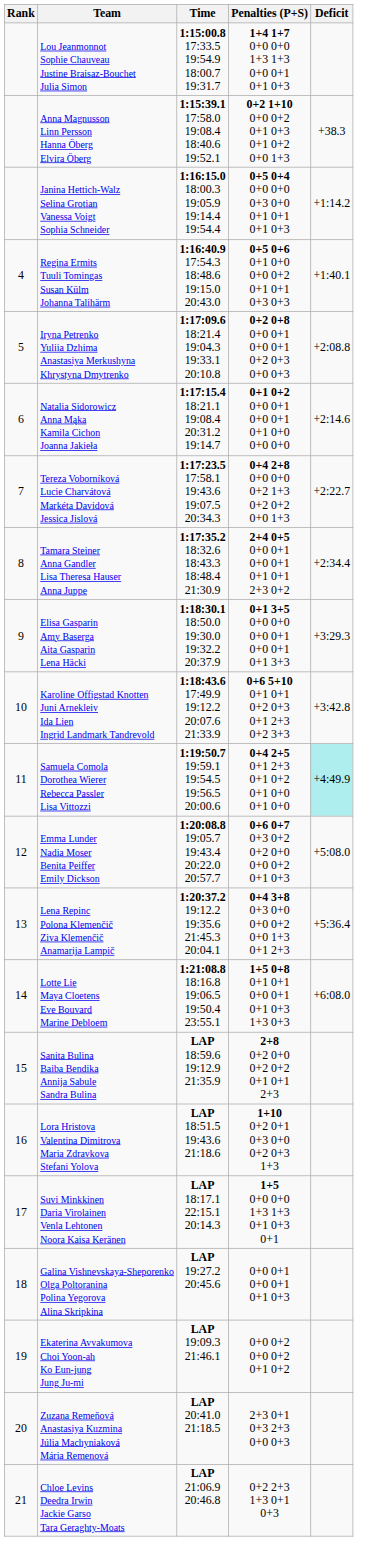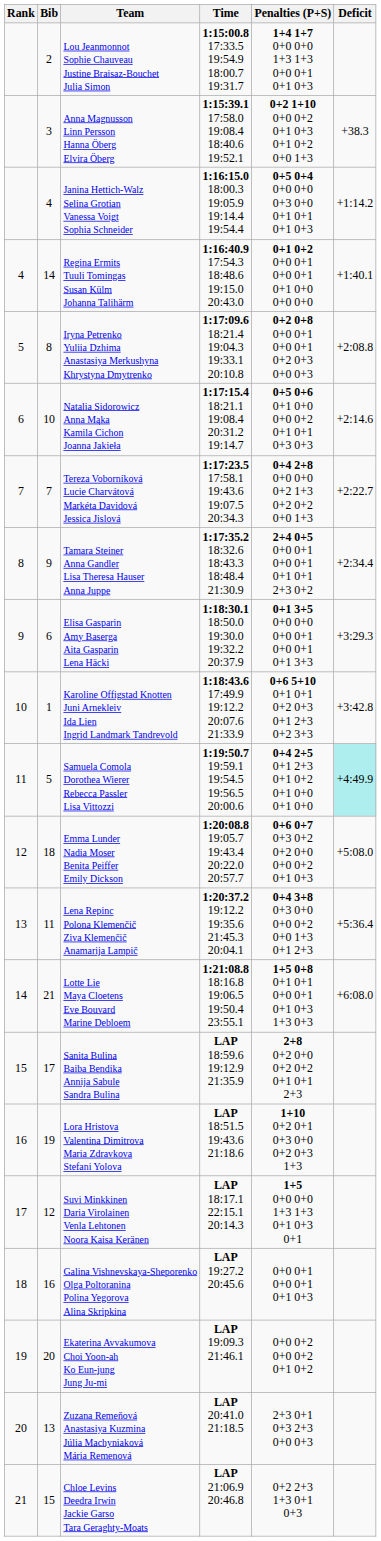 <table class="wikitable sortable" style="text-align:center">
 <tr>
 <th>Rank</th>
+<th>Bib</th>
 <th>Team</th>
 <th>Time</th>
 <th>Penalties (P+S)</th>
 <th>Deficit</th>
 </tr>
 <tr>
 <td></td>
+<td>2</td>
 <td align=left><br><small><a href='#'>Lou Jeanmonnot</a><br><a href='#'>Sophie Chauveau</a><br><a href='#'>Justine Braisaz-Bouchet</a><br><a href='#'>Julia Simon</a></small></td>
 <td><strong>1:15:00.8</strong><br>17:33.5<br>19:54.9<br>18:00.7<br>19:31.7</td>
 <td><strong>1+4 1+7</strong><br>0+0 0+0<br>1+3 1+3<br>0+0 0+1<br>0+1 0+3</td>
 <td></td>
 </tr>
 <tr>
 <td></td>
+<td>3</td>
 <td align=left><br><small><a href='#'>Anna Magnusson</a><br><a href='#'>Linn Persson</a><br><a href='#'>Hanna Öberg</a><br><a href='#'>Elvira Öberg</a></small></td>
 <td><strong>1:15:39.1</strong><br>17:58.0<br>19:08.4<br>18:40.6<br>19:52.1</td>
 <td><strong>0+2 1+10</strong><br>0+0 0+2<br>0+1 0+3<br>0+1 0+2<br>0+0 1+3</td>
 <td>+38.3</td>
 </tr>
 <tr>
 <td></td>
+<td>4</td>
 <td align=left><br><small><a href='#'>Janina Hettich-Walz</a><br><a href='#'>Selina Grotian</a><br><a href='#'>Vanessa Voigt</a><br><a href='#'>Sophia Schneider</a></small></td>
 <td><strong>1:16:15.0</strong><br>18:00.3<br>19:05.9<br>19:14.4<br>19:54.4</td>
 <td><strong>0+5 0+4</strong><br>0+0 0+0<br>0+3 0+0<br>0+1 0+1<br>0+1 0+3</td>
 <td>+1:14.2</td>
 </tr>
 <tr>
 <td>4</td>
+<td>14</td>
 <td align=left><br><small><a href='#'>Regina Ermits</a><br><a href='#'>Tuuli Tomingas</a><br><a href='#'>Susan Külm</a><br><a href='#'>Johanna Talihärm</a></small></td>
 <td><strong>1:16:40.9</strong><br>17:54.3<br>18:48.6<br>19:15.0<br>20:43.0</td>
-<td><strong>0+5 0+6</strong><br>0+1 0+0<br>0+0 0+2<br>0+1 0+1<br>0+3 0+3</td>
+<td><strong>0+1 0+2</strong><br>0+0 0+1<br>0+0 0+1<br>0+1 0+0<br>0+0 0+0</td>
 <td>+1:40.1</td>
 </tr>
 <tr>
 <td>5</td>
+<td>8</td>
 <td align=left><br><small><a href='#'>Iryna Petrenko</a><br><a href='#'>Yuliia Dzhima</a><br><a href='#'>Anastasiya Merkushyna</a><br><a href='#'>Khrystyna Dmytrenko</a></small></td>
 <td><strong>1:17:09.6</strong><br>18:21.4<br>19:04.3<br>19:33.1<br>20:10.8</td>
 <td><strong>0+2 0+8</strong><br>0+0 0+1<br>0+0 0+1<br>0+2 0+3<br>0+0 0+3</td>
 <td>+2:08.8</td>
 </tr>
 <tr>
 <td>6</td>
+<td>10</td>
 <td align=left><br><small><a href='#'>Natalia Sidorowicz</a><br><a href='#'>Anna Mąka</a><br><a href='#'>Kamila Cichon</a><br><a href='#'>Joanna Jakieła</a></small></td>
 <td><strong>1:17:15.4</strong><br>18:21.1<br>19:08.4<br>20:31.2<br>19:14.7</td>
-<td><strong>0+1 0+2</strong><br>0+0 0+1<br>0+0 0+1<br>0+1 0+0<br>0+0 0+0</td>
+<td><strong>0+5 0+6</strong><br>0+1 0+0<br>0+0 0+2<br>0+1 0+1<br>0+3 0+3</td>
 <td>+2:14.6</td>
 </tr>
 <tr>
+<td>7</td>
 <td>7</td>
 <td align=left><br><small><a href='#'>Tereza Voborníková</a><br><a href='#'>Lucie Charvátová</a><br><a href='#'>Markéta Davidová</a><br><a href='#'>Jessica Jislová</a></small></td>
 <td><strong>1:17:23.5</strong><br>17:58.1<br>19:43.6<br>19:07.5<br>20:34.3</td>
 <td><strong>0+4 2+8</strong><br>0+0 0+0<br>0+2 1+3<br>0+2 0+2<br>0+0 1+3</td>
 <td>+2:22.7</td>
 </tr>
 <tr>
 <td>8</td>
+<td>9</td>
 <td align=left><br><small><a href='#'>Tamara Steiner</a><br><a href='#'>Anna Gandler</a><br><a href='#'>Lisa Theresa Hauser</a><br><a href='#'>Anna Juppe</a></small></td>
 <td><strong>1:17:35.2</strong><br>18:32.6<br>18:43.3<br>18:48.4<br>21:30.9</td>
 <td><strong>2+4 0+5</strong><br>0+0 0+1<br>0+0 0+1<br>0+1 0+1<br>2+3 0+2</td>
 <td>+2:34.4</td>
 </tr>
 <tr>
 <td>9</td>
+<td>6</td>
 <td align=left><br><small><a href='#'>Elisa Gasparin</a><br><a href='#'>Amy Baserga</a><br><a href='#'>Aita Gasparin</a><br><a href='#'>Lena Häcki</a></small></td>
 <td><strong>1:18:30.1</strong><br>18:50.0<br>19:30.0<br>19:32.2<br>20:37.9</td>
 <td><strong>0+1 3+5</strong><br>0+0 0+0<br>0+0 0+1<br>0+0 0+1<br>0+1 3+3</td>
 <td>+3:29.3</td>
 </tr>
 <tr>
 <td>10</td>
+<td>1</td>
 <td align=left><br><small><a href='#'>Karoline Offigstad Knotten</a><br><a href='#'>Juni Arnekleiv</a><br><a href='#'>Ida Lien</a><br><a href='#'>Ingrid Landmark Tandrevold</a></small></td>
 <td><strong>1:18:43.6</strong><br>17:49.9<br>19:12.2<br>20:07.6<br>21:33.9</td>
 <td><strong>0+6 5+10</strong><br>0+1 0+1<br>0+2 0+3<br>0+1 2+3<br>0+2 3+3</td>
 <td>+3:42.8</td>
 </tr>
 <tr>
 <td>11</td>
+<td>5</td>
 <td align=left><br><small><a href='#'>Samuela Comola</a><br><a href='#'>Dorothea Wierer</a><br><a href='#'>Rebecca Passler</a><br><a href='#'>Lisa Vittozzi</a></small></td>
 <td><strong>1:19:50.7</strong><br>19:59.1<br>19:54.5<br>19:56.5<br>20:00.6</td>
 <td><strong>0+4 2+5</strong><br>0+1 2+3<br>0+1 0+2<br>0+1 0+0<br>0+1 0+0</td>
 <td style="background: paleturquoise;">+4:49.9</td>
 </tr>
 <tr>
 <td>12</td>
+<td>18</td>
 <td align=left><br><small><a href='#'>Emma Lunder</a><br><a href='#'>Nadia Moser</a><br><a href='#'>Benita Peiffer</a><br><a href='#'>Emily Dickson</a></small></td>
 <td><strong>1:20:08.8</strong><br>19:05.7<br>19:43.4<br>20:22.0<br>20:57.7</td>
 <td><strong>0+6 0+7</strong><br>0+3 0+2<br>0+2 0+0<br>0+0 0+2<br>0+1 0+3</td>
 <td>+5:08.0</td>
 </tr>
 <tr>
 <td>13</td>
+<td>11</td>
 <td align=left><br><small><a href='#'>Lena Repinc</a><br><a href='#'>Polona Klemenčič</a><br><a href='#'>Ziva Klemenčič</a><br><a href='#'>Anamarija Lampič</a></small></td>
 <td><strong>1:20:37.2</strong><br>19:12.2<br>19:35.6<br>21:45.3<br>20:04.1</td>
 <td><strong>0+4 3+8</strong><br>0+3 0+0<br>0+0 0+2<br>0+0 1+3<br>0+1 2+3</td>
 <td>+5:36.4</td>
 </tr>
 <tr>
 <td>14</td>
+<td>21</td>
 <td align=left><br><small><a href='#'>Lotte Lie</a><br><a href='#'>Maya Cloetens</a><br><a href='#'>Eve Bouvard</a><br><a href='#'>Marine Debloem</a></small></td>
 <td><strong>1:21:08.8</strong><br>18:16.8<br>19:06.5<br>19:50.4<br>23:55.1</td>
 <td><strong>1+5 0+8</strong><br>0+1 0+1<br>0+0 0+1<br>0+1 0+3<br>1+3 0+3</td>
 <td>+6:08.0</td>
 </tr>
 <tr>
 <td>15</td>
+<td>17</td>
 <td align=left><br><small><a href='#'>Sanita Bulina</a><br><a href='#'>Baiba Bendika</a><br><a href='#'>Annija Sabule</a><br><a href='#'>Sandra Bulina</a></small></td>
 <td valign=top><strong>LAP</strong><br>18:59.6<br>19:12.9<br>21:35.9<br></td>
 <td valign=top><strong>2+8</strong><br>0+2 0+0<br>0+2 0+2<br>0+1 0+1<br>2+3</td>
 <td></td>
 </tr>
 <tr>
 <td>16</td>
+<td>19</td>
 <td align=left><br><small><a href='#'>Lora Hristova</a><br><a href='#'>Valentina Dimitrova</a><br><a href='#'>Maria Zdravkova</a><br><a href='#'>Stefani Yolova</a></small></td>
 <td valign=top><strong>LAP</strong><br>18:51.5<br>19:43.6<br>21:18.6<br></td>
 <td valign=top><strong>1+10</strong><br>0+2 0+1<br>0+3 0+0<br>0+2 0+3<br>1+3</td>
 <td></td>
 </tr>
 <tr>
 <td>17</td>
+<td>12</td>
 <td align=left><br><small><a href='#'>Suvi Minkkinen</a><br><a href='#'>Daria Virolainen</a><br><a href='#'>Venla Lehtonen</a><br><a href='#'>Noora Kaisa Keränen</a></small></td>
 <td valign=top><strong>LAP</strong><br>18:17.1<br>22:15.1<br>20:14.3<br></td>
 <td valign=top><strong>1+5</strong><br>0+0 0+0<br>1+3 1+3<br>0+1 0+3<br>0+1</td>
 <td></td>
 </tr>
 <tr>
 <td>18</td>
+<td>16</td>
 <td align=left><br><small><a href='#'>Galina Vishnevskaya-Sheporenko</a><br><a href='#'>Olga Poltoranina</a><br><a href='#'>Polina Yegorova</a><br><a href='#'>Alina Skripkina</a></small></td>
 <td valign=top><strong>LAP</strong><br>19:27.2<br>20:45.6<br><br></td>
 <td valign=top><br>0+0 0+1<br>0+0 0+1<br>0+1 0+3</td>
 <td></td>
 </tr>
 <tr>
 <td>19</td>
+<td>20</td>
 <td align=left><br><small><a href='#'>Ekaterina Avvakumova</a><br><a href='#'>Choi Yoon-ah</a><br><a href='#'>Ko Eun-jung</a><br><a href='#'>Jung Ju-mi</a></small></td>
 <td valign=top><strong>LAP</strong><br>19:09.3<br>21:46.1<br><br></td>
 <td valign=top><br>0+0 0+2<br>0+0 0+2<br>0+1 0+2</td>
 <td></td>
 </tr>
 <tr>
 <td>20</td>
+<td>13</td>
 <td align=left><br><small><a href='#'>Zuzana Remeňová</a><br><a href='#'>Anastasiya Kuzmina</a><br><a href='#'>Júlia Machyniaková</a><br><a href='#'>Mária Remenová</a></small></td>
 <td valign=top><strong>LAP</strong><br>20:41.0<br>21:18.5<br><br></td>
 <td valign=top><br>2+3 0+1<br>0+3 2+3<br>0+0 0+3</td>
 <td></td>
 </tr>
 <tr>
 <td>21</td>
+<td>15</td>
 <td align=left><br><small><a href='#'>Chloe Levins</a><br><a href='#'>Deedra Irwin</a><br><a href='#'>Jackie Garso</a><br><a href='#'>Tara Geraghty-Moats</a></small></td>
 <td valign=top><strong>LAP</strong><br>21:06.9<br>20:46.8<br><br></td>
 <td valign=top><br>0+2 2+3<br>1+3 0+1<br>0+3</td>
 <td></td>
 </tr>
 </table>
